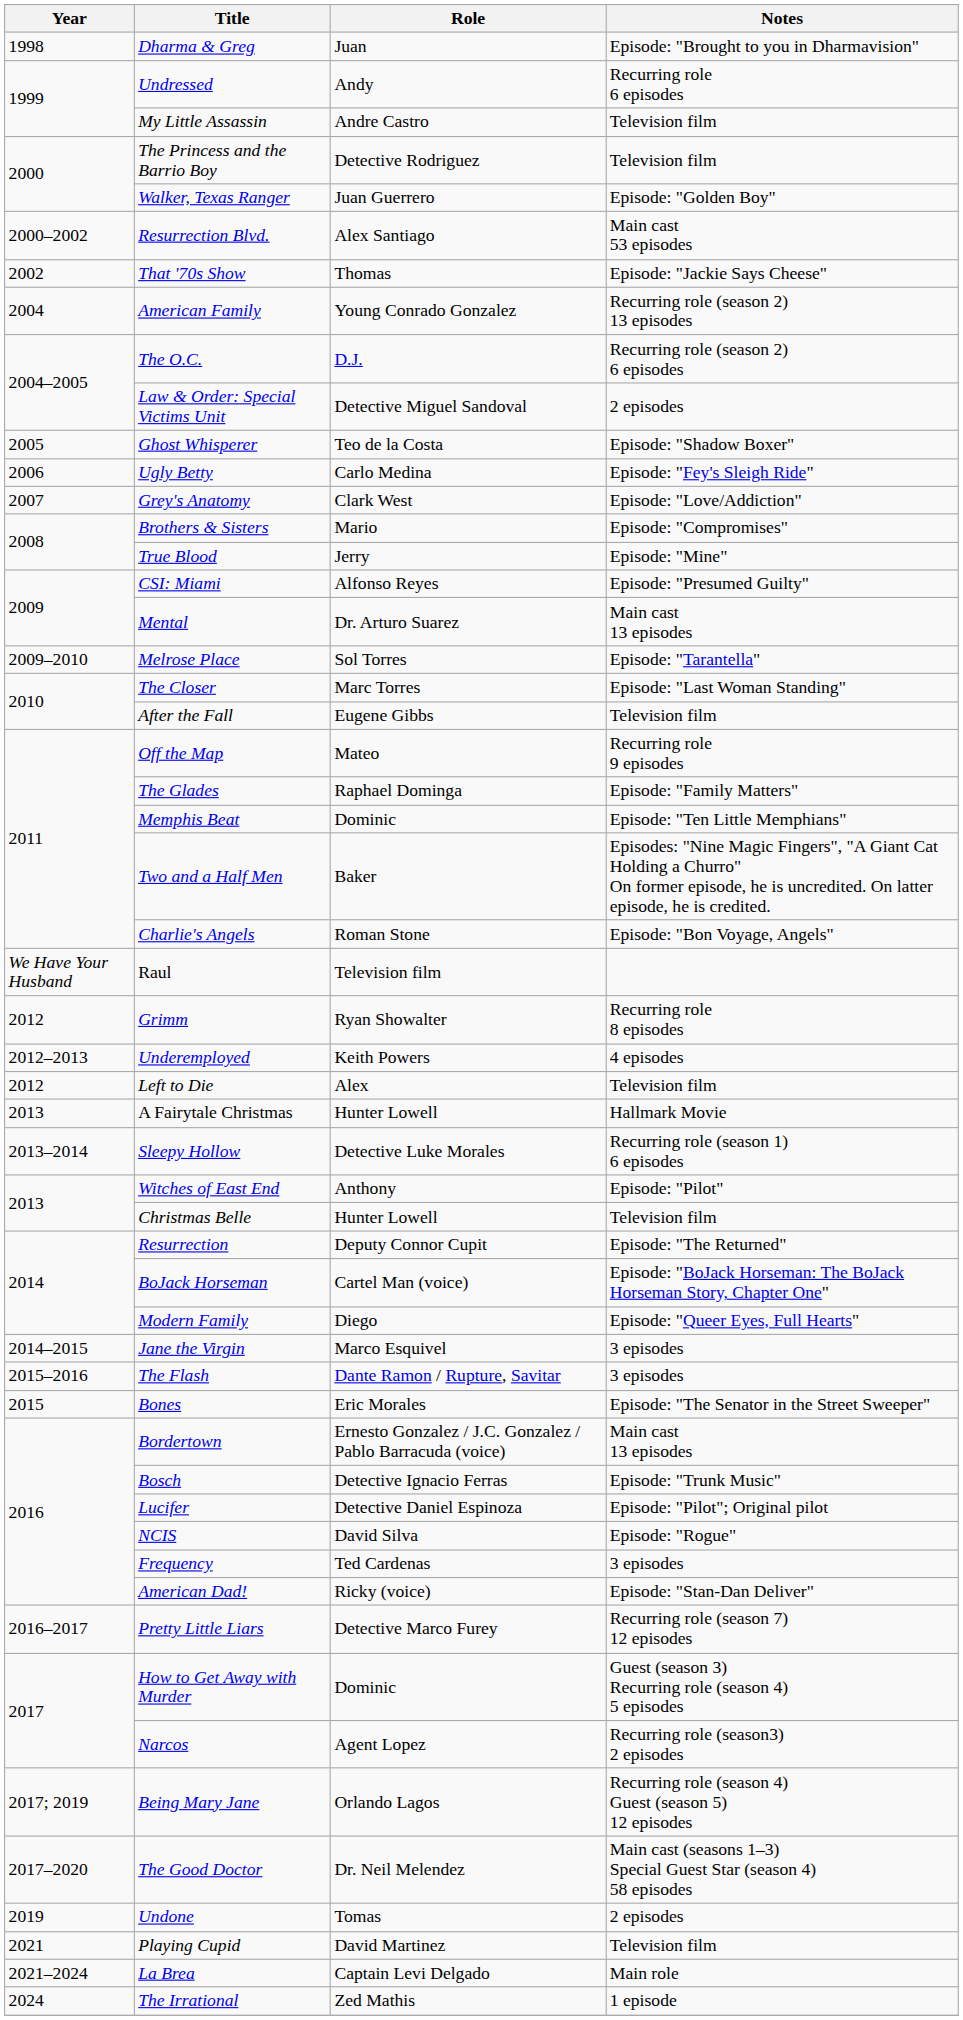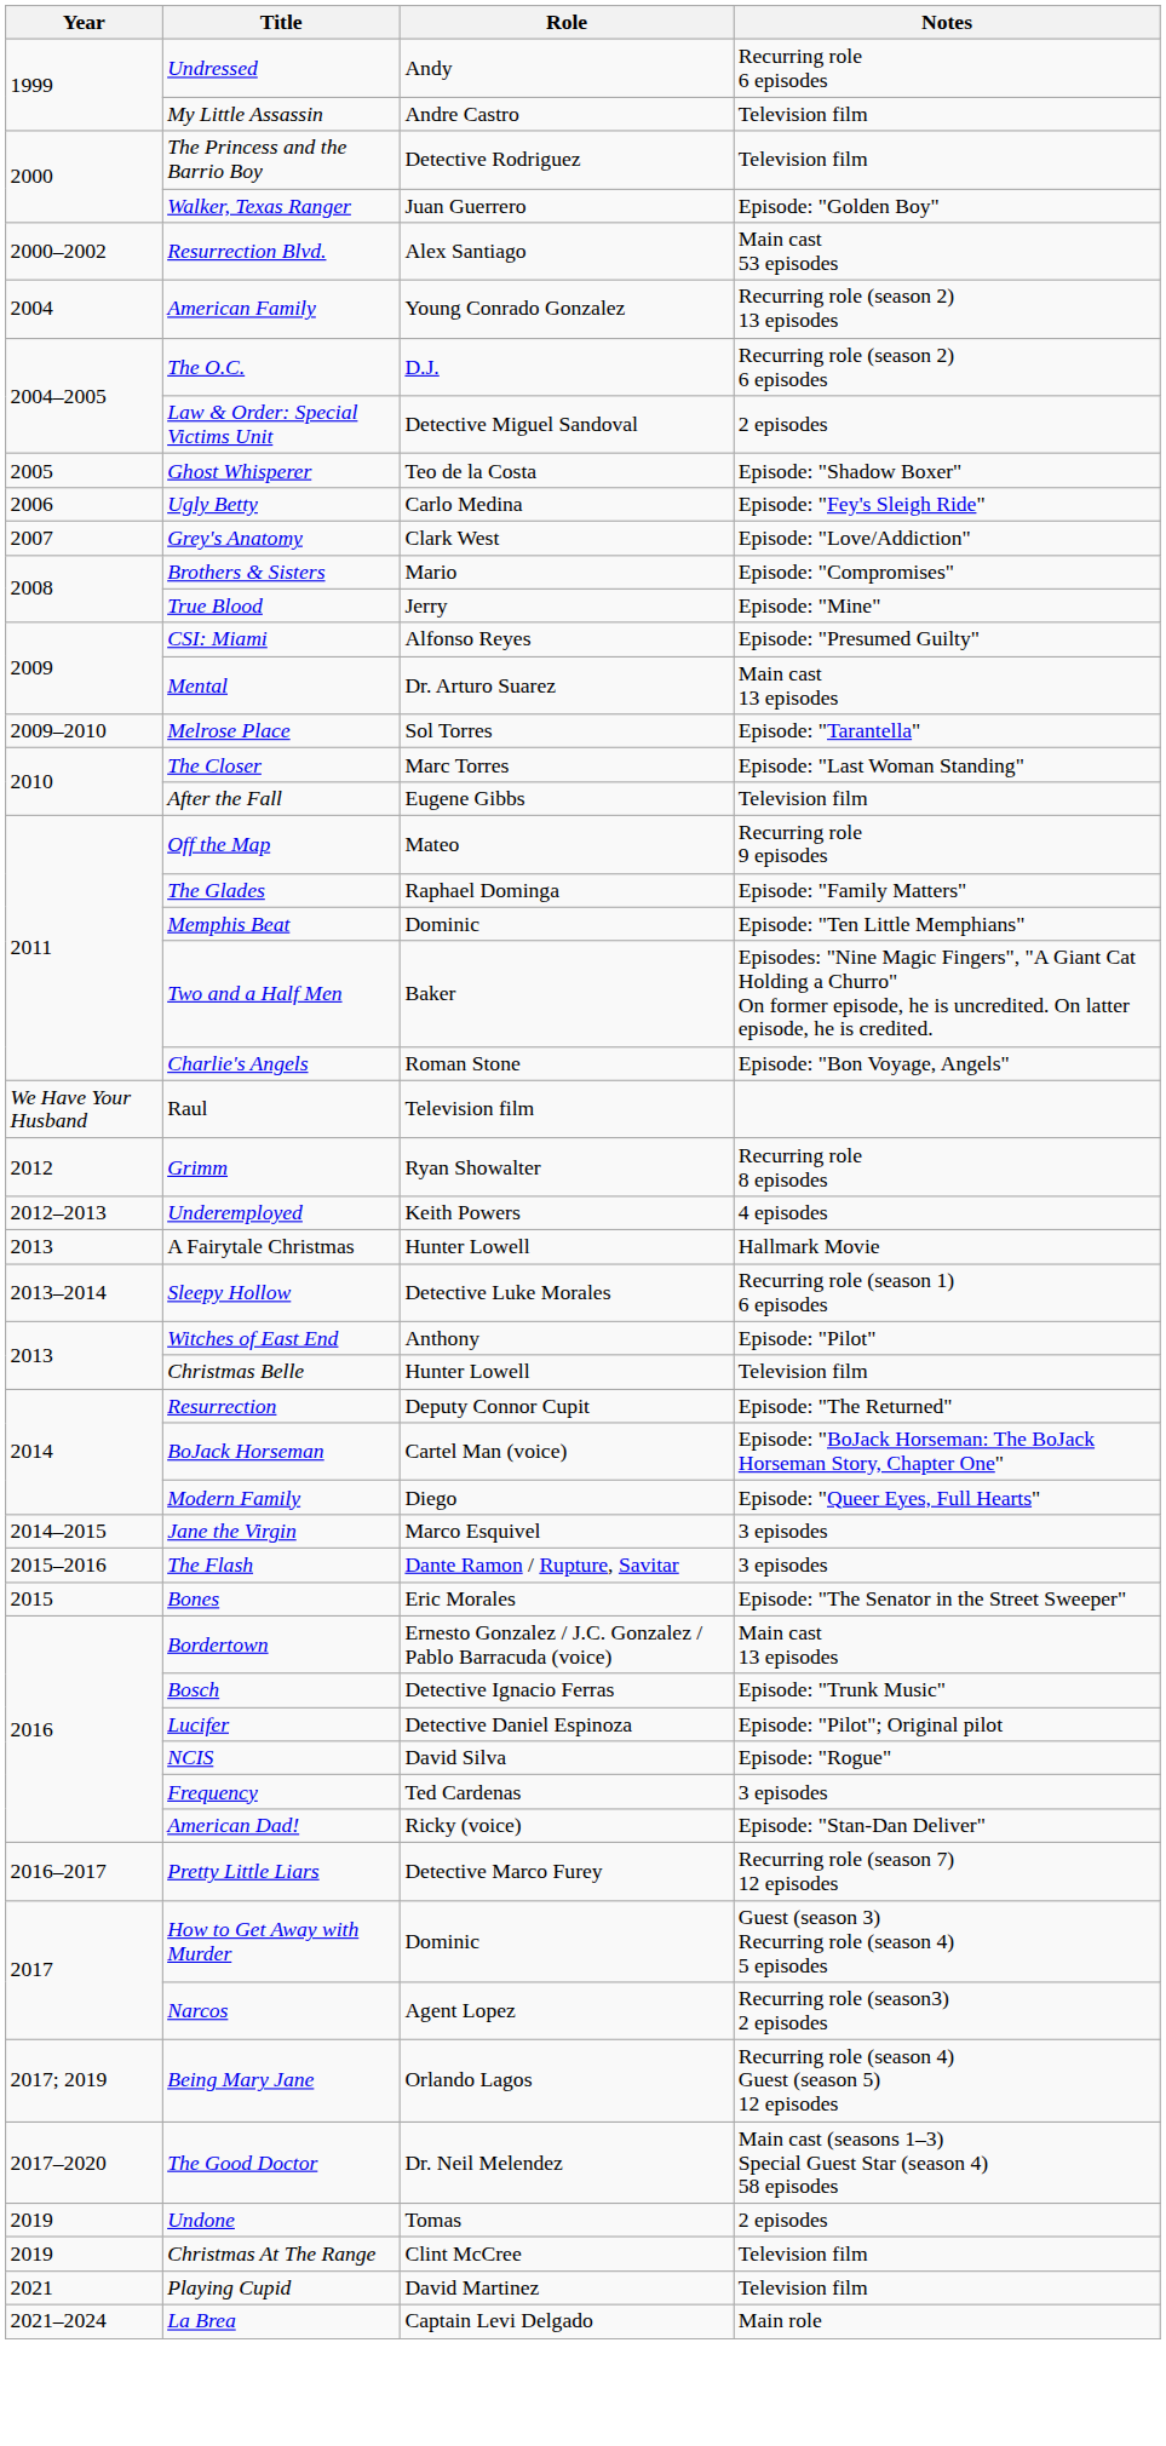 <table class="wikitable sortable">
 <tr>
 <th>Year</th>
 <th>Title</th>
 <th>Role</th>
 <th class="unsortable">Notes</th>
-</tr>
-<tr>
-<td>1998</td>
-<td><em><a href='#'>Dharma & Greg</a></em></td>
-<td>Juan</td>
-<td>Episode: "Brought to you in Dharmavision"</td>
 </tr>
 <tr>
 <td rowspan="2">1999</td>
 <td><em><a href='#'>Undressed</a></em></td>
 <td>Andy</td>
 <td>Recurring role <br> 6 episodes</td>
 </tr>
 <tr>
 <td><em>My Little Assassin</em></td>
 <td>Andre Castro</td>
 <td>Television film</td>
 </tr>
 <tr>
 <td rowspan="2">2000</td>
 <td><em>The Princess and the Barrio Boy</em></td>
 <td>Detective Rodriguez</td>
 <td>Television film</td>
 </tr>
 <tr>
 <td><em><a href='#'>Walker, Texas Ranger</a></em></td>
 <td>Juan Guerrero</td>
 <td>Episode: "Golden Boy"</td>
 </tr>
 <tr>
 <td>2000–2002</td>
 <td><em><a href='#'>Resurrection Blvd.</a></em></td>
 <td>Alex Santiago</td>
 <td>Main cast <br> 53 episodes</td>
-</tr>
-<tr>
-<td>2002</td>
-<td><em><a href='#'>That '70s Show</a></em></td>
-<td>Thomas</td>
-<td>Episode: "Jackie Says Cheese"</td>
 </tr>
 <tr>
 <td>2004</td>
 <td><em><a href='#'>American Family</a></em></td>
 <td>Young Conrado Gonzalez</td>
 <td>Recurring role (season 2) <br> 13 episodes</td>
 </tr>
 <tr>
 <td rowspan="2">2004–2005</td>
 <td><em><a href='#'>The O.C.</a></em></td>
 <td><a href='#'>D.J.</a></td>
 <td>Recurring role (season 2) <br> 6 episodes</td>
 </tr>
 <tr>
 <td><em><a href='#'>Law & Order: Special Victims Unit</a></em></td>
 <td>Detective Miguel Sandoval</td>
 <td>2 episodes</td>
 </tr>
 <tr>
 <td>2005</td>
 <td><em><a href='#'>Ghost Whisperer</a></em></td>
 <td>Teo de la Costa</td>
 <td>Episode: "Shadow Boxer"</td>
 </tr>
 <tr>
 <td>2006</td>
 <td><em><a href='#'>Ugly Betty</a></em></td>
 <td>Carlo Medina</td>
 <td>Episode: "<a href='#'>Fey's Sleigh Ride</a>"</td>
 </tr>
 <tr>
 <td>2007</td>
 <td><em><a href='#'>Grey's Anatomy</a></em></td>
 <td>Clark West</td>
 <td>Episode: "Love/Addiction"</td>
 </tr>
 <tr>
 <td rowspan="2">2008</td>
 <td><em><a href='#'>Brothers & Sisters</a></em></td>
 <td>Mario</td>
 <td>Episode: "Compromises"</td>
 </tr>
 <tr>
 <td><em><a href='#'>True Blood</a></em></td>
 <td>Jerry</td>
 <td>Episode: "Mine"</td>
 </tr>
 <tr>
 <td rowspan="2">2009</td>
 <td><em><a href='#'>CSI: Miami</a></em></td>
 <td>Alfonso Reyes</td>
 <td>Episode: "Presumed Guilty"</td>
 </tr>
 <tr>
 <td><em><a href='#'>Mental</a></em></td>
 <td>Dr. Arturo Suarez</td>
 <td>Main cast <br> 13 episodes</td>
 </tr>
 <tr>
 <td>2009–2010</td>
 <td><em><a href='#'>Melrose Place</a></em></td>
 <td>Sol Torres</td>
 <td>Episode: "<a href='#'>Tarantella</a>"</td>
 </tr>
 <tr>
 <td rowspan="2">2010</td>
 <td><em><a href='#'>The Closer</a></em></td>
 <td>Marc Torres</td>
 <td>Episode: "Last Woman Standing"</td>
 </tr>
 <tr>
 <td><em>After the Fall</em></td>
 <td>Eugene Gibbs</td>
 <td>Television film</td>
 </tr>
 <tr>
 <td rowspan="5">2011</td>
 <td><em><a href='#'>Off the Map</a></em></td>
 <td>Mateo</td>
 <td>Recurring role <br> 9 episodes</td>
 </tr>
 <tr>
 <td><em><a href='#'>The Glades</a></em></td>
 <td>Raphael Dominga</td>
 <td>Episode: "Family Matters"</td>
 </tr>
 <tr>
 <td><em><a href='#'>Memphis Beat</a></em></td>
 <td>Dominic</td>
 <td>Episode: "Ten Little Memphians"</td>
 </tr>
 <tr>
 <td><em><a href='#'>Two and a Half Men</a></em></td>
 <td>Baker</td>
 <td>Episodes: "Nine Magic Fingers", "A Giant Cat Holding a Churro" <br> On former episode, he is uncredited. On latter episode, he is credited.</td>
 </tr>
 <tr>
 <td><em><a href='#'>Charlie's Angels</a></em></td>
 <td>Roman Stone</td>
 <td>Episode: "Bon Voyage, Angels"</td>
 </tr>
 <tr>
 <td><em>We Have Your Husband</em></td>
 <td>Raul</td>
 <td>Television film</td>
 </tr>
 <tr>
 <td>2012</td>
 <td><em><a href='#'>Grimm</a></em></td>
 <td>Ryan Showalter</td>
 <td>Recurring role <br> 8 episodes</td>
 </tr>
 <tr>
 <td>2012–2013</td>
 <td><em><a href='#'>Underemployed</a></em></td>
 <td>Keith Powers</td>
 <td>4 episodes</td>
-</tr>
-<tr>
-<td>2012</td>
-<td><em>Left to Die</em></td>
-<td>Alex</td>
-<td>Television film</td>
 </tr>
 <tr>
 <td>2013</td>
 <td>A Fairytale Christmas</td>
 <td>Hunter Lowell</td>
 <td>Hallmark Movie</td>
 </tr>
 <tr>
 <td>2013–2014</td>
 <td><em><a href='#'>Sleepy Hollow</a></em></td>
 <td>Detective Luke Morales</td>
 <td>Recurring role (season 1) <br> 6 episodes</td>
 </tr>
 <tr>
 <td rowspan="2">2013</td>
 <td><em><a href='#'>Witches of East End</a></em></td>
 <td>Anthony</td>
 <td>Episode: "Pilot"</td>
 </tr>
 <tr>
 <td><em>Christmas Belle</em></td>
 <td>Hunter Lowell</td>
 <td>Television film</td>
 </tr>
 <tr>
 <td rowspan="3">2014</td>
 <td><em><a href='#'>Resurrection</a></em></td>
 <td>Deputy Connor Cupit</td>
 <td>Episode: "The Returned"</td>
 </tr>
 <tr>
 <td><em><a href='#'>BoJack Horseman</a></em></td>
 <td>Cartel Man (voice)</td>
 <td>Episode: "<a href='#'>BoJack Horseman: The BoJack Horseman Story, Chapter One</a>"</td>
 </tr>
 <tr>
 <td><em><a href='#'>Modern Family</a></em></td>
 <td>Diego</td>
 <td>Episode: "<a href='#'>Queer Eyes, Full Hearts</a>"</td>
 </tr>
 <tr>
 <td>2014–2015</td>
 <td><em><a href='#'>Jane the Virgin</a></em></td>
 <td>Marco Esquivel</td>
 <td>3 episodes</td>
 </tr>
 <tr>
 <td>2015–2016</td>
 <td><em><a href='#'>The Flash</a></em></td>
 <td><a href='#'>Dante Ramon</a> / <a href='#'>Rupture</a>, <a href='#'>Savitar</a></td>
 <td>3 episodes</td>
 </tr>
 <tr>
 <td>2015</td>
 <td><em><a href='#'>Bones</a></em></td>
 <td>Eric Morales</td>
 <td>Episode: "The Senator in the Street Sweeper"</td>
 </tr>
 <tr>
 <td rowspan="6">2016</td>
 <td><em><a href='#'>Bordertown</a></em></td>
 <td>Ernesto Gonzalez / J.C. Gonzalez / Pablo Barracuda (voice)</td>
 <td>Main cast <br> 13 episodes</td>
 </tr>
 <tr>
 <td><em><a href='#'>Bosch</a></em></td>
 <td>Detective Ignacio Ferras</td>
 <td>Episode: "Trunk Music"</td>
 </tr>
 <tr>
 <td><em><a href='#'>Lucifer</a></em></td>
 <td>Detective Daniel Espinoza</td>
 <td>Episode: "Pilot"; Original pilot</td>
 </tr>
 <tr>
 <td><em><a href='#'>NCIS</a></em></td>
 <td>David Silva</td>
 <td>Episode: "Rogue"</td>
 </tr>
 <tr>
 <td><em><a href='#'>Frequency</a></em></td>
 <td>Ted Cardenas</td>
 <td>3 episodes</td>
 </tr>
 <tr>
 <td><em><a href='#'>American Dad!</a></em></td>
 <td>Ricky (voice)</td>
 <td>Episode: "Stan-Dan Deliver"</td>
 </tr>
 <tr>
 <td>2016–2017</td>
 <td><em><a href='#'>Pretty Little Liars</a></em></td>
 <td>Detective Marco Furey</td>
 <td>Recurring role (season 7) <br> 12 episodes</td>
 </tr>
 <tr>
 <td rowspan="2">2017</td>
 <td><em><a href='#'>How to Get Away with Murder</a></em></td>
 <td>Dominic</td>
 <td>Guest (season 3) <br> Recurring role (season 4) <br> 5 episodes</td>
 </tr>
 <tr>
 <td><em><a href='#'>Narcos</a></em></td>
 <td>Agent Lopez</td>
 <td>Recurring role (season3)<br>2 episodes</td>
 </tr>
 <tr>
 <td>2017; 2019</td>
 <td><em><a href='#'>Being Mary Jane</a></em></td>
 <td>Orlando Lagos</td>
 <td>Recurring role (season 4) <br> Guest (season 5) <br> 12 episodes</td>
 </tr>
 <tr>
 <td>2017–2020</td>
 <td><em><a href='#'>The Good Doctor</a></em></td>
 <td>Dr. Neil Melendez</td>
 <td>Main cast (seasons 1–3) <br> Special Guest Star (season 4) <br> 58 episodes</td>
 </tr>
 <tr>
 <td>2019</td>
 <td><em><a href='#'>Undone</a></em></td>
 <td>Tomas</td>
 <td>2 episodes</td>
 </tr>
 <tr>
+<td>2019</td>
+<td><em>Christmas At The Range</em></td>
+<td>Clint McCree</td>
+<td>Television film</td>
+</tr>
+<tr>
 <td>2021</td>
 <td><em>Playing Cupid</em></td>
 <td>David Martinez</td>
 <td>Television film</td>
 </tr>
 <tr>
 <td>2021–2024</td>
 <td><em><a href='#'>La Brea</a></em></td>
 <td>Captain Levi Delgado</td>
 <td>Main role</td>
 </tr>
 <tr>
-<td>2024</td>
-<td><em><a href='#'>The Irrational</a></em></td>
-<td>Zed Mathis</td>
-<td>1 episode</td>
-</tr>
-<tr>
 </tr>
 </table>
